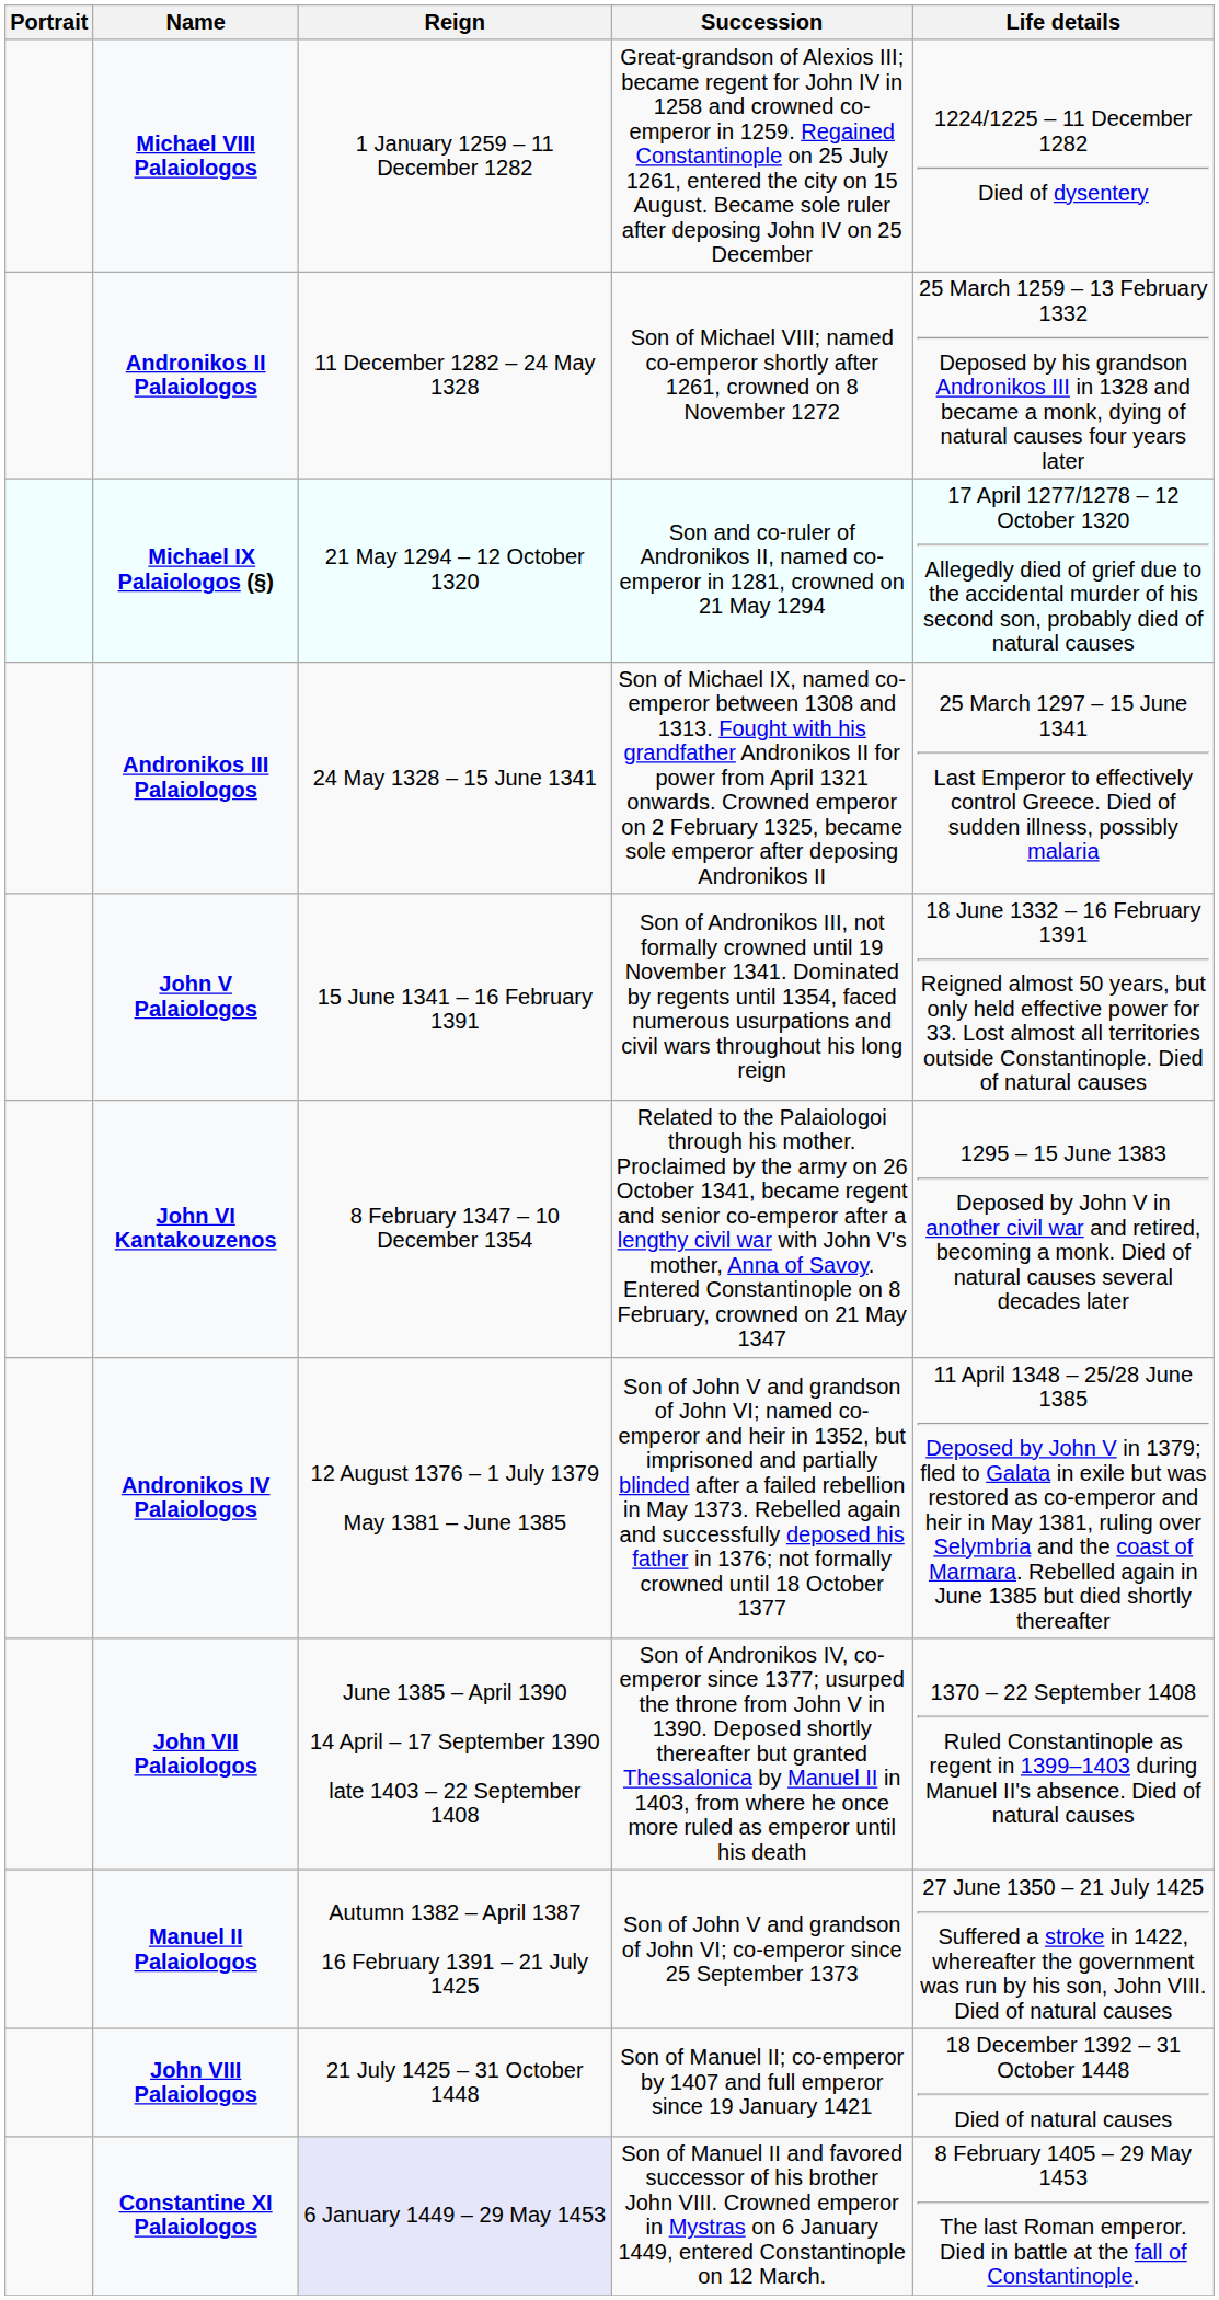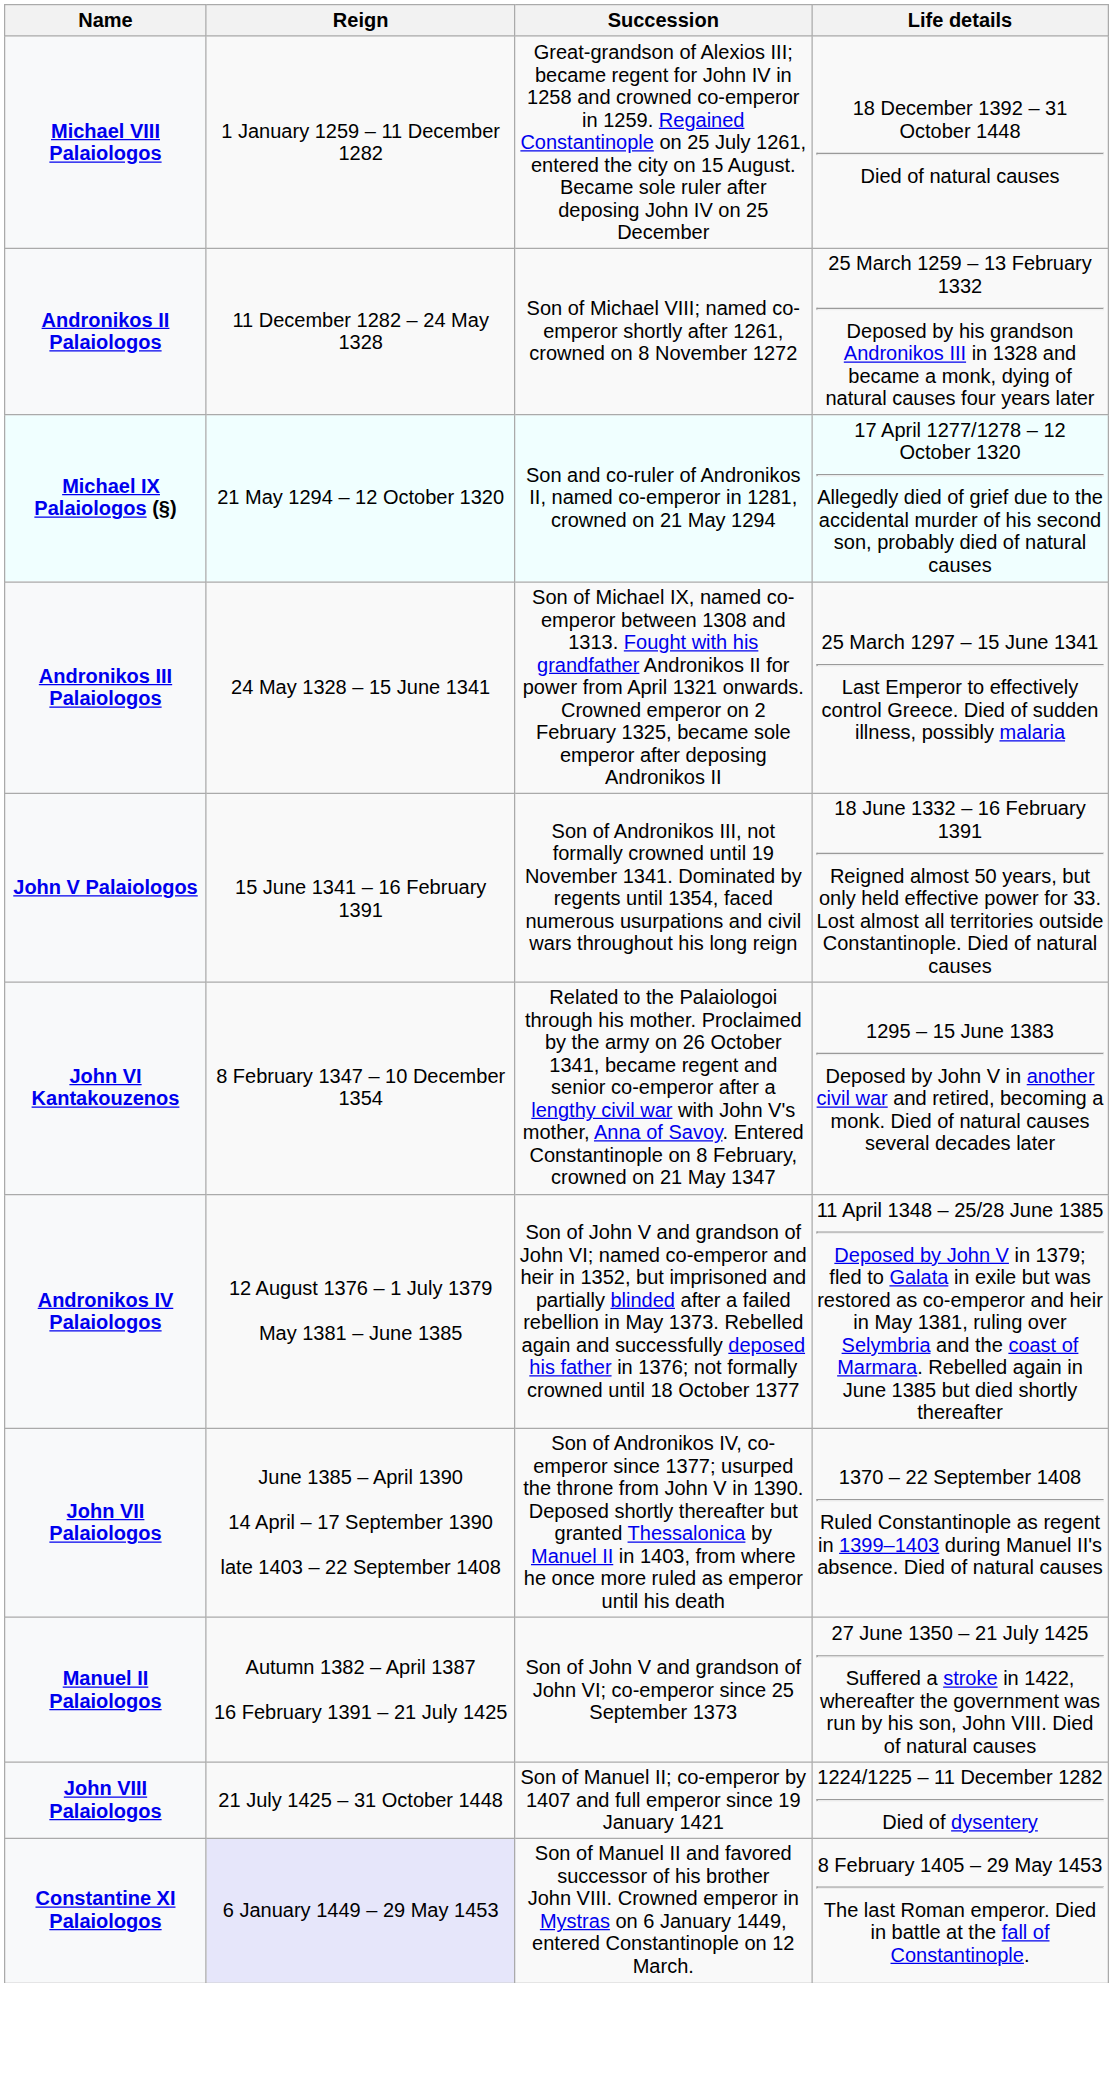 <table class="wikitable plainrowheaders" style="width:100%; text-align:center">
 <tr>
-<th scope=col width="7%">Portrait</th>
 <th scope=col width="17%">Name</th>
 <th scope=col width="26%">Reign</th>
 <th scope=col width="25%">Succession</th>
 <th scope=col width="25%">Life details</th>
 </tr>
 <tr>
-<td></td>
 <th scope=row style="text-align:center; background:#F8F9FA"><a href='#'><strong>Michael VIII</strong> Palaiologos</a><br></th>
 <td>1 January 1259 – 11 December 1282<br></td>
 <td>Great-grandson of Alexios III; became regent for John IV in 1258 and crowned co-emperor in 1259. <a href='#'>Regained Constantinople</a> on 25 July 1261, entered the city on 15 August. Became sole ruler after deposing John IV on 25 December</td>
-<td>1224/1225 – 11 December 1282<br><hr>Died of <a href='#'>dysentery</a></td>
+<td>18 December 1392 – 31 October 1448<br><hr> Died of natural causes</td>
 </tr>
 <tr>
-<td></td>
 <th scope=row style="text-align:center; background:#F8F9FA"><a href='#'><strong>Andronikos II</strong> Palaiologos</a><br></th>
 <td>11 December 1282 – 24 May 1328<br></td>
 <td>Son of Michael VIII; named co-emperor shortly after 1261, crowned on 8 November 1272</td>
 <td>25 March 1259 – 13 February 1332<br><hr>Deposed by his grandson <a href='#'>Andronikos III</a> in 1328 and became a monk, dying of natural causes four years later</td>
 </tr>
 <tr>
-<td style="background:#F0FFFF"><br></td>
 <th scope=row style="text-align:center; background:#F0FFFF">  <a href='#'><strong>Michael IX</strong> Palaiologos</a> (§)<br></th>
 <td style="background:#F0FFFF">21 May 1294 – 12 October 1320<br></td>
 <td style="background:#F0FFFF">Son and co-ruler of Andronikos II, named co-emperor in 1281, crowned on 21 May 1294</td>
 <td style="background:#F0FFFF">17 April 1277/1278 – 12 October 1320<br><hr>Allegedly died of grief due to the accidental murder of his second son, probably died of natural causes</td>
 </tr>
 <tr>
-<td></td>
 <th scope=row style="text-align:center; background:#F8F9FA"><a href='#'><strong>Andronikos III</strong> Palaiologos</a><br></th>
 <td>24 May 1328 – 15 June 1341<br></td>
 <td>Son of Michael IX, named co-emperor between 1308 and 1313. <a href='#'>Fought with his grandfather</a> Andronikos II for power from April 1321 onwards. Crowned emperor on 2 February 1325, became sole emperor after deposing Andronikos II</td>
 <td>25 March 1297 – 15 June 1341<br><hr>Last Emperor to effectively control Greece. Died of sudden illness, possibly <a href='#'>malaria</a></td>
 </tr>
 <tr>
-<td><br></td>
 <th scope=row style="text-align:center; background:#F8F9FA"><a href='#'><strong>John V</strong> Palaiologos</a><br></th>
 <td><br>15 June 1341 – 16 February 1391<br></td>
 <td>Son of Andronikos III, not formally crowned until 19 November 1341. Dominated by regents until 1354, faced numerous usurpations and civil wars throughout his long reign</td>
 <td>18 June 1332 – 16 February 1391<br><hr>Reigned almost 50 years, but only held effective power for 33. Lost almost all territories outside Constantinople. Died of natural causes</td>
 </tr>
 <tr>
-<td></td>
 <th scope=row style="text-align:center; background:#F8F9FA"><a href='#'><strong>John VI</strong> Kantakouzenos</a><br></th>
 <td>8 February 1347 – 10 December 1354<br></td>
 <td>Related to the Palaiologoi through his mother. Proclaimed by the army on 26 October 1341, became regent and senior co-emperor after a <a href='#'>lengthy civil war</a> with John V's mother, <a href='#'>Anna of Savoy</a>. Entered Constantinople on 8 February, crowned on 21 May 1347</td>
 <td> 1295 – 15 June 1383<br><hr>Deposed by John V in <a href='#'>another civil war</a> and retired, becoming a monk. Died of natural causes several decades later</td>
 </tr>
 <tr>
-<td><br></td>
 <th scope=row style="text-align:center; background:#F8F9FA"><a href='#'><strong>Andronikos IV</strong> Palaiologos</a><br></th>
 <td>12 August 1376 – 1 July 1379<br><br>May 1381 – June 1385<br></td>
 <td>Son of John V and grandson of John VI; named co-emperor and heir in 1352, but imprisoned and partially <a href='#'>blinded</a> after a failed rebellion in May 1373. Rebelled again and successfully <a href='#'>deposed his father</a> in 1376; not formally crowned until 18 October 1377</td>
 <td>11 April 1348 – 25/28 June 1385<br><hr><a href='#'>Deposed by John V</a> in 1379; fled to <a href='#'>Galata</a> in exile but was restored as co-emperor and heir in May 1381, ruling over <a href='#'>Selymbria</a> and the <a href='#'>coast of Marmara</a>. Rebelled again in June 1385 but died shortly thereafter</td>
 </tr>
 <tr>
-<td><br></td>
 <th scope=row style="text-align:center; background:#F8F9FA"><a href='#'><strong>John VII</strong> Palaiologos</a><br></th>
 <td>June 1385 – April 1390<br><br>14 April – 17 September 1390<br><br>late 1403 – 22 September 1408<br></td>
 <td>Son of Andronikos IV, co-emperor since 1377; usurped the throne from John V in 1390. Deposed shortly thereafter but granted <a href='#'>Thessalonica</a> by <a href='#'>Manuel II</a> in 1403, from where he once more ruled as emperor until his death</td>
 <td>1370 – 22 September 1408<br><hr>Ruled Constantinople as regent in <a href='#'>1399–1403</a> during Manuel II's absence. Died of natural causes</td>
 </tr>
 <tr>
-<td><br></td>
 <th scope=row style="text-align:center; background:#F8F9FA"><a href='#'><strong>Manuel II</strong> Palaiologos</a><br></th>
 <td>Autumn 1382 – April 1387<br><br>16 February 1391 – 21 July 1425<br></td>
 <td>Son of John V and grandson of John VI; co-emperor since 25 September 1373</td>
 <td>27 June 1350 – 21 July 1425<br><hr>Suffered a <a href='#'>stroke</a> in 1422, whereafter the government was run by his son, John VIII. Died of natural causes</td>
 </tr>
 <tr>
-<td><br></td>
 <th scope=row style="text-align:center; background:#F8F9FA"><a href='#'><strong>John VIII</strong> Palaiologos</a><br></th>
 <td>21 July 1425 – 31 October 1448<br></td>
 <td>Son of Manuel II; co-emperor by 1407 and full emperor since 19 January 1421</td>
-<td>18 December 1392 – 31 October 1448<br><hr> Died of natural causes</td>
+<td>1224/1225 – 11 December 1282<br><hr>Died of <a href='#'>dysentery</a></td>
 </tr>
 <tr>
-<td></td>
 <th scope=row style="text-align:center; background:#F8F9FA"><a href='#'><strong>Constantine XI</strong> Palaiologos</a><br></th>
 <td style="background: lavender;">6 January 1449 – 29 May 1453<br></td>
 <td>Son of Manuel II and favored successor of his brother John VIII. Crowned emperor in <a href='#'>Mystras</a> on 6 January 1449, entered Constantinople on 12 March.</td>
 <td>8 February 1405 – 29 May 1453<br><hr>The last Roman emperor. Died in battle at the <a href='#'>fall of Constantinople</a>.</td>
 </tr>
 </table>
